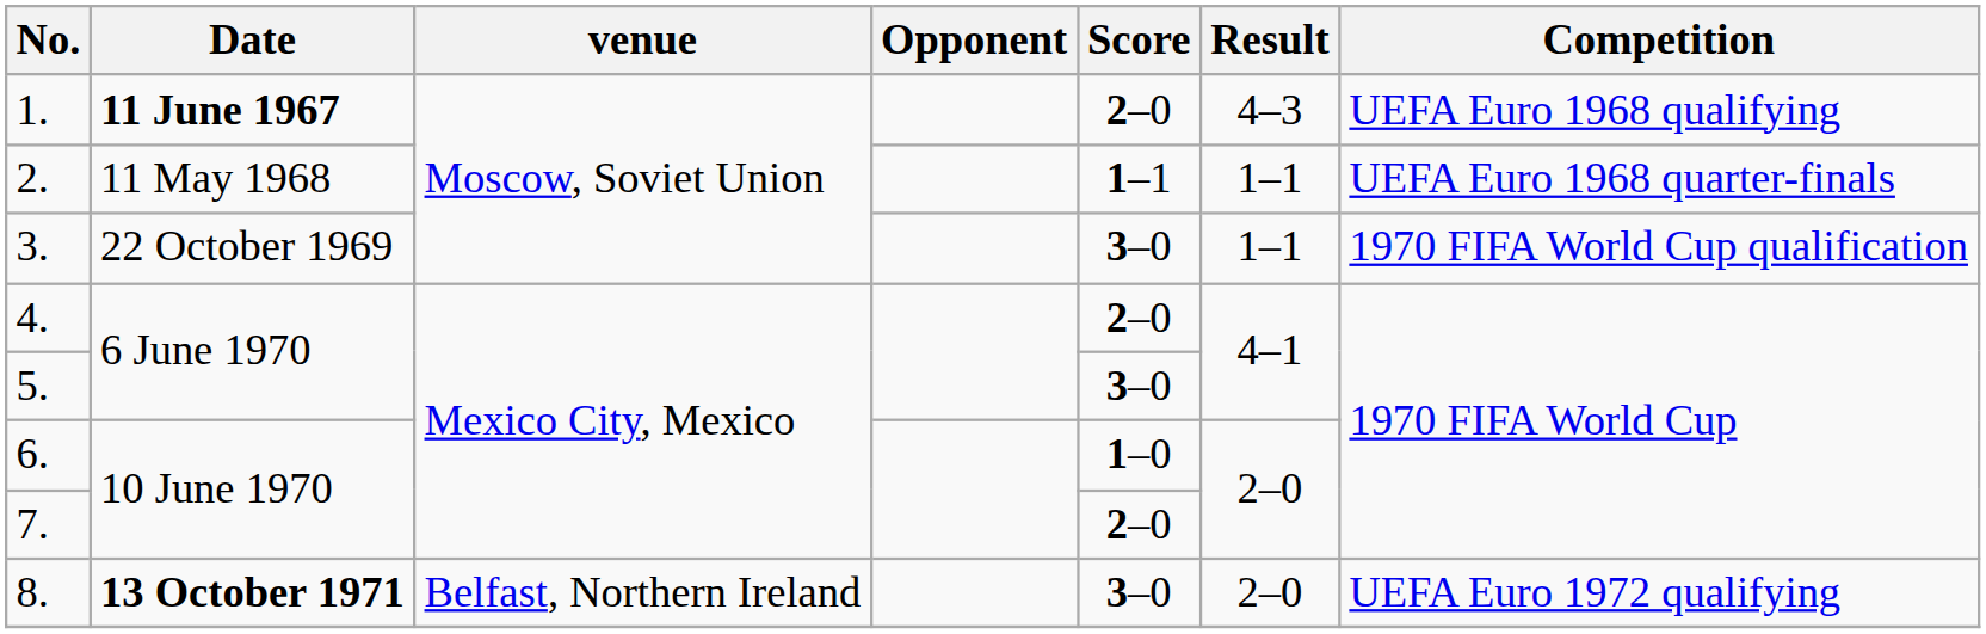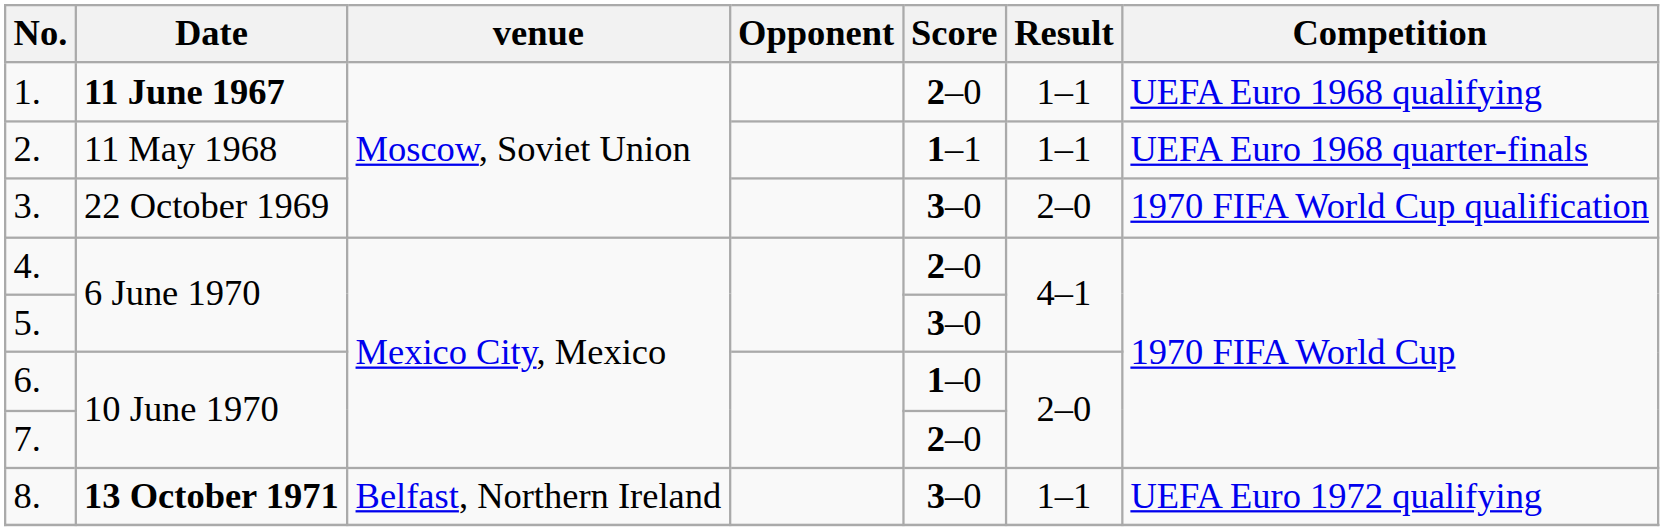 <table class="wikitable">
 <tr>
 <th>No.</th>
 <th>Date</th>
 <th>venue</th>
 <th>Opponent</th>
 <th>Score</th>
 <th>Result</th>
 <th>Competition</th>
 </tr>
 <tr>
 <td>1.</td>
 <td><strong>11 June 1967</strong></td>
 <td rowspan=3><a href='#'>Moscow</a>, Soviet Union</td>
 <td></td>
 <td align=center><strong>2</strong>–0</td>
-<td align=center>4–3</td>
+<td align=center>1–1</td>
 <td><a href='#'>UEFA Euro 1968 qualifying</a></td>
 </tr>
 <tr>
 <td>2.</td>
 <td>11 May 1968</td>
 <td></td>
 <td align=center><strong>1</strong>–1</td>
 <td align=center>1–1</td>
 <td><a href='#'>UEFA Euro 1968 quarter-finals</a></td>
 </tr>
 <tr>
 <td>3.</td>
 <td>22 October 1969</td>
 <td></td>
 <td align=center><strong>3</strong>–0</td>
-<td align=center>1–1</td>
+<td align=center>2–0</td>
 <td><a href='#'>1970 FIFA World Cup qualification</a></td>
 </tr>
 <tr>
 <td>4.</td>
 <td rowspan=2>6 June 1970</td>
 <td rowspan=4><a href='#'>Mexico City</a>, Mexico</td>
 <td rowspan=2></td>
 <td align=center><strong>2</strong>–0</td>
 <td rowspan=2 align=center>4–1</td>
 <td rowspan=4><a href='#'>1970 FIFA World Cup</a></td>
 </tr>
 <tr>
 <td>5.</td>
 <td align=center><strong>3</strong>–0</td>
 </tr>
 <tr>
 <td>6.</td>
 <td rowspan=2>10 June 1970</td>
 <td rowspan=2></td>
 <td align=center><strong>1</strong>–0</td>
 <td rowspan=2 align=center>2–0</td>
 </tr>
 <tr>
 <td>7.</td>
 <td align=center><strong>2</strong>–0</td>
 </tr>
 <tr>
 <td>8.</td>
 <td><strong>13 October 1971</strong></td>
 <td><a href='#'>Belfast</a>, Northern Ireland</td>
 <td></td>
 <td align=center><strong>3</strong>–0</td>
-<td align=center>2–0</td>
+<td align=center>1–1</td>
 <td><a href='#'>UEFA Euro 1972 qualifying</a></td>
 </tr>
 <tr>
 </tr>
 </table>
